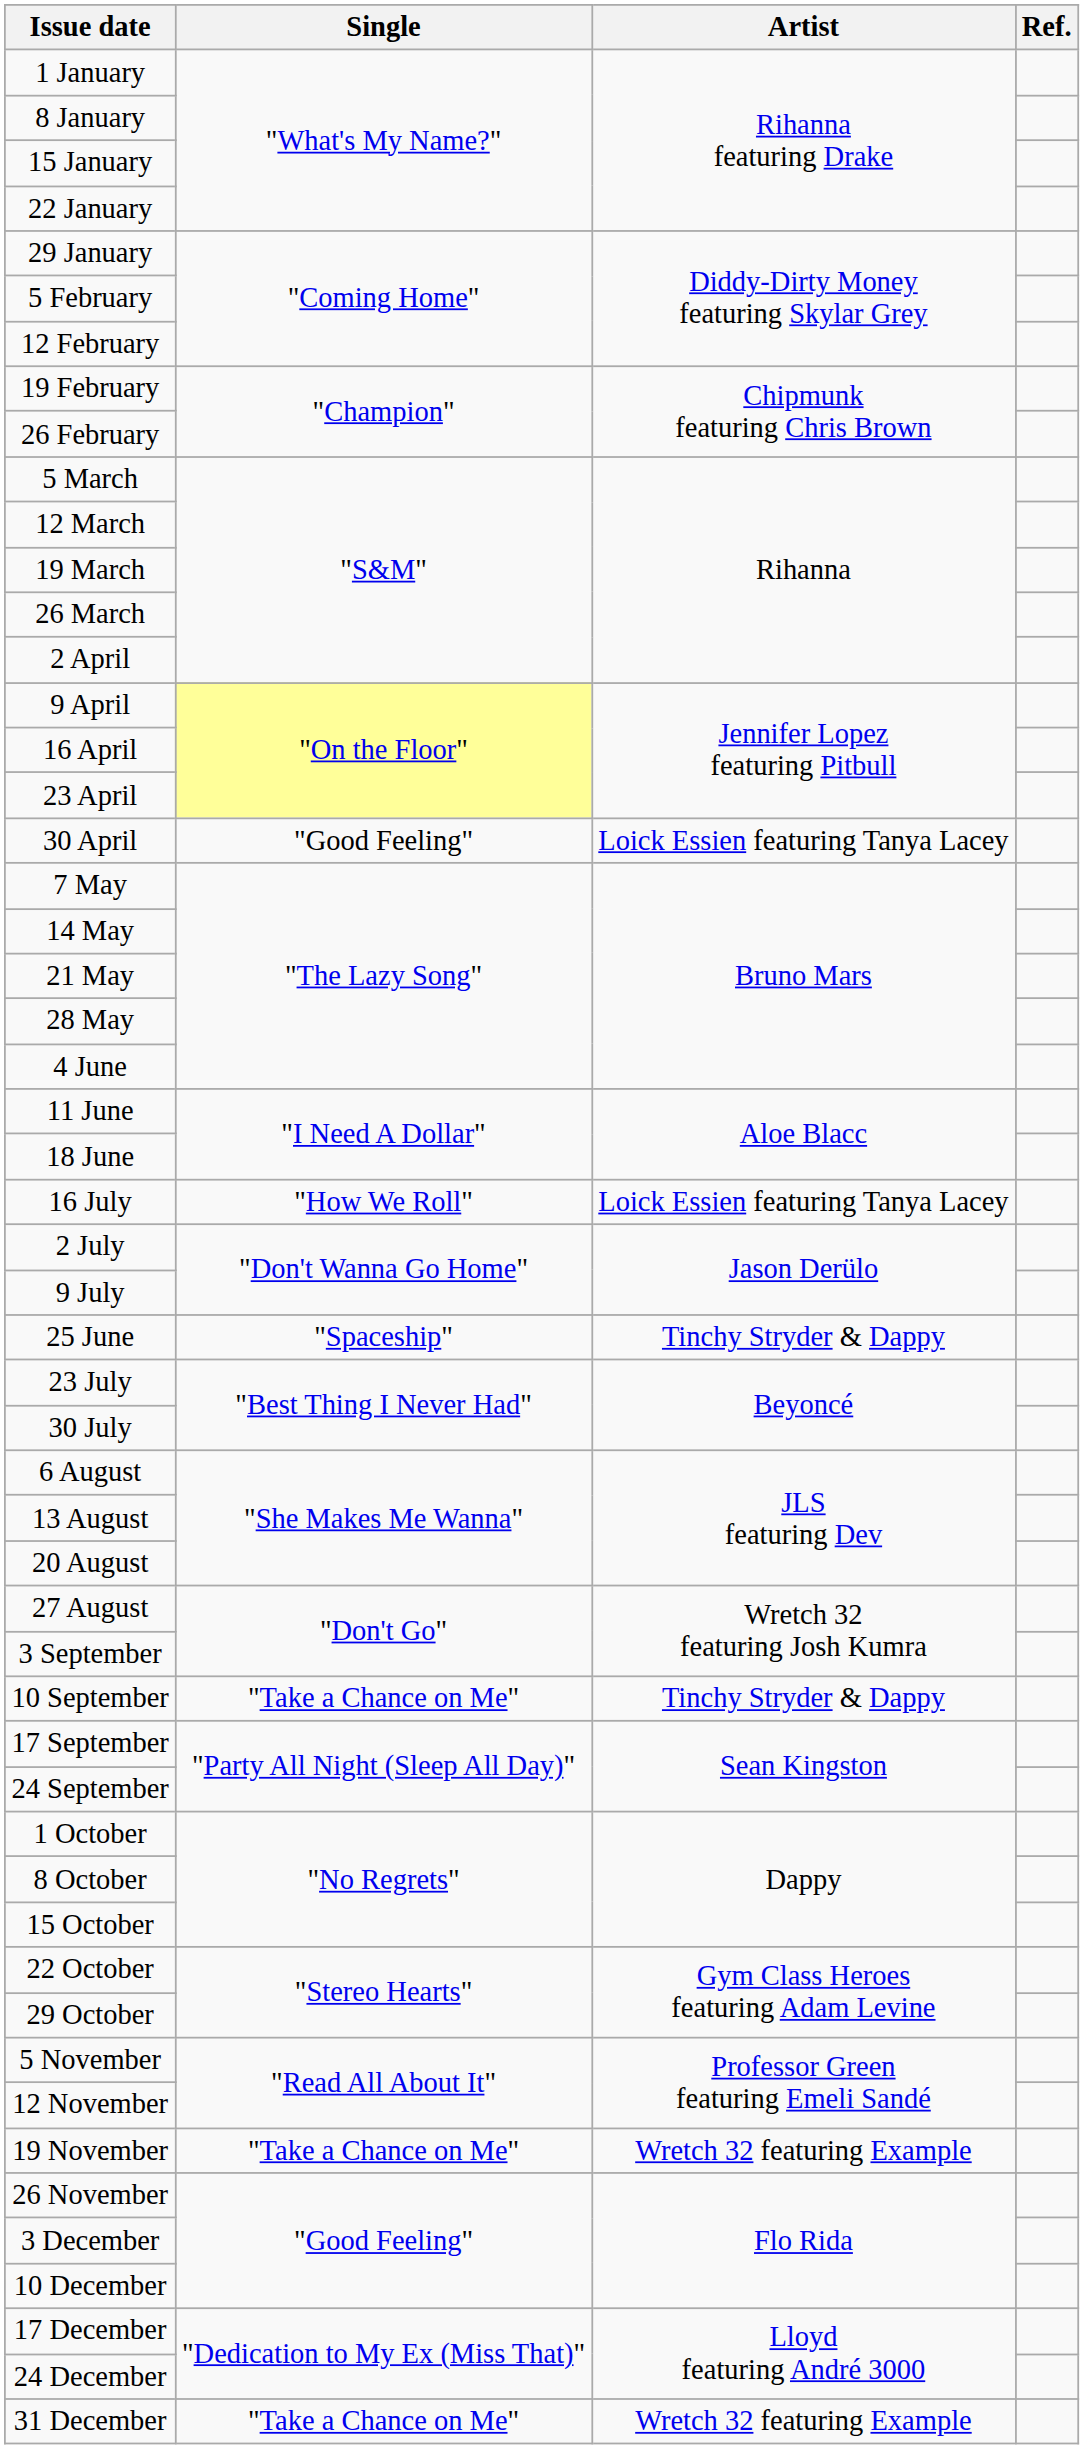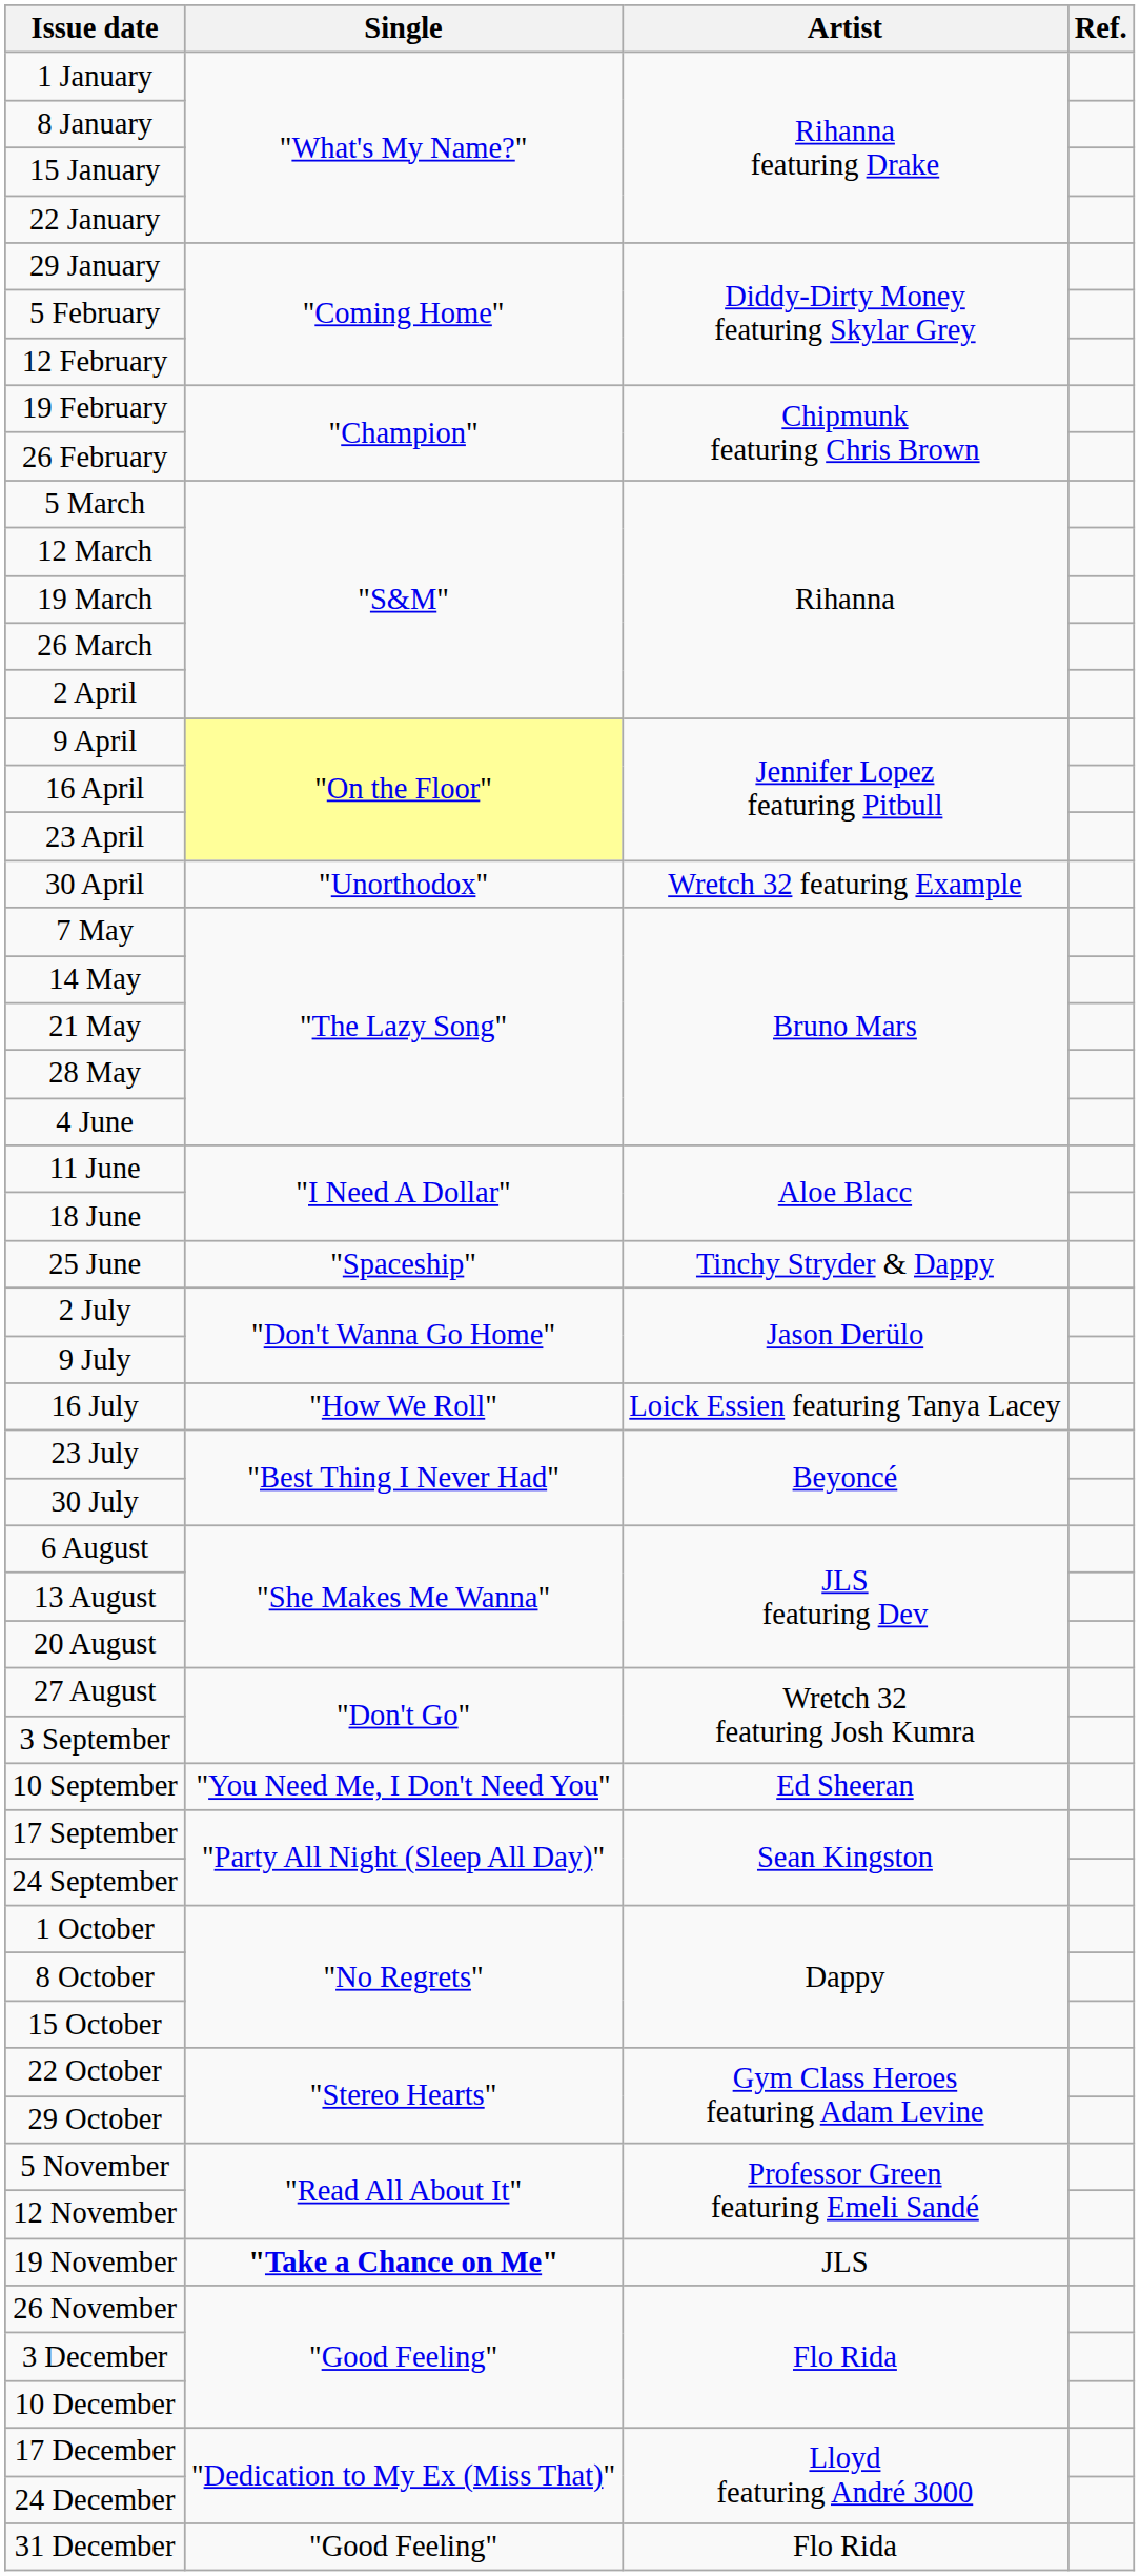 <table class="wikitable plainrowheaders" style="text-align:center;">
 <tr>
 <th scope=col>Issue date</th>
 <th scope=col>Single</th>
 <th scope=col>Artist</th>
 <th scope=col>Ref.</th>
 </tr>
 <tr>
 <td>1 January </td>
 <td rowspan=4>"<a href='#'>What's My Name?</a>"</td>
 <td rowspan=4><a href='#'>Rihanna</a><br>featuring <a href='#'>Drake</a></td>
 <td></td>
 </tr>
 <tr>
 <td>8 January </td>
 <td></td>
 </tr>
 <tr>
 <td>15 January  </td>
 <td></td>
 </tr>
 <tr>
 <td>22 January </td>
 <td></td>
 </tr>
 <tr>
 <td>29 January</td>
 <td rowspan=3>"<a href='#'>Coming Home</a>"</td>
 <td rowspan=3><a href='#'>Diddy-Dirty Money</a><br>featuring <a href='#'>Skylar Grey</a></td>
 <td></td>
 </tr>
 <tr>
 <td>5 February</td>
 <td></td>
 </tr>
 <tr>
 <td>12 February</td>
 <td></td>
 </tr>
 <tr>
 <td>19 February</td>
 <td rowspan=2>"<a href='#'>Champion</a>"</td>
 <td rowspan=2><a href='#'>Chipmunk</a><br>featuring <a href='#'>Chris Brown</a></td>
 <td></td>
 </tr>
 <tr>
 <td>26 February</td>
 <td></td>
 </tr>
 <tr>
 <td>5 March </td>
 <td rowspan=5>"<a href='#'>S&M</a>"</td>
 <td rowspan=5>Rihanna</td>
 <td></td>
 </tr>
 <tr>
 <td>12 March </td>
 <td></td>
 </tr>
 <tr>
 <td>19 March </td>
 <td></td>
 </tr>
 <tr>
 <td>26 March </td>
 <td></td>
 </tr>
 <tr>
 <td>2 April</td>
 <td></td>
 </tr>
 <tr>
 <td>9 April </td>
 <td rowspan=3 bgcolor=#FFFF99>"<a href='#'>On the Floor</a>" </td>
 <td rowspan=3><a href='#'>Jennifer Lopez</a><br>featuring <a href='#'>Pitbull</a></td>
 <td></td>
 </tr>
 <tr>
 <td>16 April </td>
 <td></td>
 </tr>
 <tr>
 <td>23 April</td>
 <td></td>
 </tr>
 <tr>
 <td>30 April</td>
-<td>"Good Feeling"</td>
-<td><a href='#'>Loick Essien</a> featuring Tanya Lacey</td>
+<td>"<a href='#'>Unorthodox</a>"</td>
+<td><a href='#'>Wretch 32</a> featuring <a href='#'>Example</a></td>
 <td></td>
 </tr>
 <tr>
 <td>7 May</td>
 <td rowspan=5>"<a href='#'>The Lazy Song</a>"</td>
 <td rowspan=5><a href='#'>Bruno Mars</a></td>
 <td></td>
 </tr>
 <tr>
 <td>14 May</td>
 <td></td>
 </tr>
 <tr>
 <td>21 May </td>
 <td></td>
 </tr>
 <tr>
 <td>28 May</td>
 <td></td>
 </tr>
 <tr>
 <td>4 June</td>
 <td></td>
 </tr>
 <tr>
 <td>11 June</td>
 <td rowspan=2>"<a href='#'>I Need A Dollar</a>"</td>
 <td rowspan=2><a href='#'>Aloe Blacc</a></td>
 <td></td>
 </tr>
 <tr>
 <td>18 June</td>
 <td></td>
 </tr>
 <tr>
-<td>16 July</td>
-<td>"<a href='#'>How We Roll</a>"</td>
-<td><a href='#'>Loick Essien</a> featuring Tanya Lacey</td>
+<td>25 June</td>
+<td>"<a href='#'>Spaceship</a>"</td>
+<td><a href='#'>Tinchy Stryder</a> & <a href='#'>Dappy</a></td>
 <td></td>
 </tr>
 <tr>
 <td>2 July </td>
 <td rowspan=2>"<a href='#'>Don't Wanna Go Home</a>"</td>
 <td rowspan=2><a href='#'>Jason Derülo</a></td>
 <td></td>
 </tr>
 <tr>
 <td>9 July </td>
 <td></td>
 </tr>
 <tr>
-<td>25 June</td>
-<td>"<a href='#'>Spaceship</a>"</td>
-<td><a href='#'>Tinchy Stryder</a> & <a href='#'>Dappy</a></td>
+<td>16 July</td>
+<td>"<a href='#'>How We Roll</a>"</td>
+<td><a href='#'>Loick Essien</a> featuring Tanya Lacey</td>
 <td></td>
 </tr>
 <tr>
 <td>23 July </td>
 <td rowspan=2>"<a href='#'>Best Thing I Never Had</a>"</td>
 <td rowspan=2><a href='#'>Beyoncé</a></td>
 <td></td>
 </tr>
 <tr>
 <td>30 July </td>
 <td></td>
 </tr>
 <tr>
 <td>6 August </td>
 <td rowspan=3>"<a href='#'>She Makes Me Wanna</a>"</td>
 <td rowspan=3><a href='#'>JLS</a><br>featuring <a href='#'>Dev</a></td>
 <td></td>
 </tr>
 <tr>
 <td>13 August</td>
 <td></td>
 </tr>
 <tr>
 <td>20 August</td>
 <td></td>
 </tr>
 <tr>
 <td>27 August </td>
 <td rowspan=2>"<a href='#'>Don't Go</a>"</td>
 <td rowspan=2>Wretch 32<br>featuring Josh Kumra</td>
 <td></td>
 </tr>
 <tr>
 <td>3 September</td>
 <td></td>
 </tr>
 <tr>
 <td>10 September</td>
-<td>"<a href='#'>Take a Chance on Me</a>"</td>
-<td><a href='#'>Tinchy Stryder</a> & <a href='#'>Dappy</a></td>
+<td>"<a href='#'>You Need Me, I Don't Need You</a>"</td>
+<td><a href='#'>Ed Sheeran</a></td>
 <td></td>
 </tr>
 <tr>
 <td>17 September</td>
 <td rowspan=2>"<a href='#'>Party All Night (Sleep All Day)</a>"</td>
 <td rowspan=2><a href='#'>Sean Kingston</a></td>
 <td></td>
 </tr>
 <tr>
 <td>24 September</td>
 <td></td>
 </tr>
 <tr>
 <td>1 October </td>
 <td rowspan=3>"<a href='#'>No Regrets</a>"</td>
 <td rowspan=3>Dappy</td>
 <td></td>
 </tr>
 <tr>
 <td>8 October</td>
 <td></td>
 </tr>
 <tr>
 <td>15 October</td>
 <td></td>
 </tr>
 <tr>
 <td>22 October</td>
 <td rowspan=2>"<a href='#'>Stereo Hearts</a>"</td>
 <td rowspan=2><a href='#'>Gym Class Heroes</a><br>featuring <a href='#'>Adam Levine</a></td>
 <td></td>
 </tr>
 <tr>
 <td>29 October</td>
 <td></td>
 </tr>
 <tr>
 <td>5 November </td>
 <td rowspan=2>"<a href='#'>Read All About It</a>"</td>
 <td rowspan=2><a href='#'>Professor Green</a><br>featuring <a href='#'>Emeli Sandé</a></td>
 <td></td>
 </tr>
 <tr>
 <td>12 November  </td>
 <td></td>
 </tr>
 <tr>
 <td>19 November</td>
-<td>"<a href='#'>Take a Chance on Me</a>"</td>
-<td><a href='#'>Wretch 32</a> featuring <a href='#'>Example</a></td>
+<td><strong>"<a href='#'>Take a Chance on Me</a>"</strong></td>
+<td>JLS</td>
 <td></td>
 </tr>
 <tr>
 <td>26 November</td>
 <td rowspan=3>"<a href='#'>Good Feeling</a>"</td>
 <td rowspan=3><a href='#'>Flo Rida</a></td>
 <td></td>
 </tr>
 <tr>
 <td>3 December</td>
 <td></td>
 </tr>
 <tr>
 <td>10 December</td>
 <td></td>
 </tr>
 <tr>
 <td>17 December</td>
 <td rowspan=2>"<a href='#'>Dedication to My Ex (Miss That)</a>"</td>
 <td rowspan=2><a href='#'>Lloyd</a><br>featuring <a href='#'>André 3000</a></td>
 <td></td>
 </tr>
 <tr>
 <td>24 December</td>
 <td></td>
 </tr>
 <tr>
 <td>31 December</td>
-<td>"<a href='#'>Take a Chance on Me</a>"</td>
-<td><a href='#'>Wretch 32</a> featuring <a href='#'>Example</a></td>
+<td>"Good Feeling"</td>
+<td>Flo Rida</td>
 <td></td>
 </tr>
 </table>
